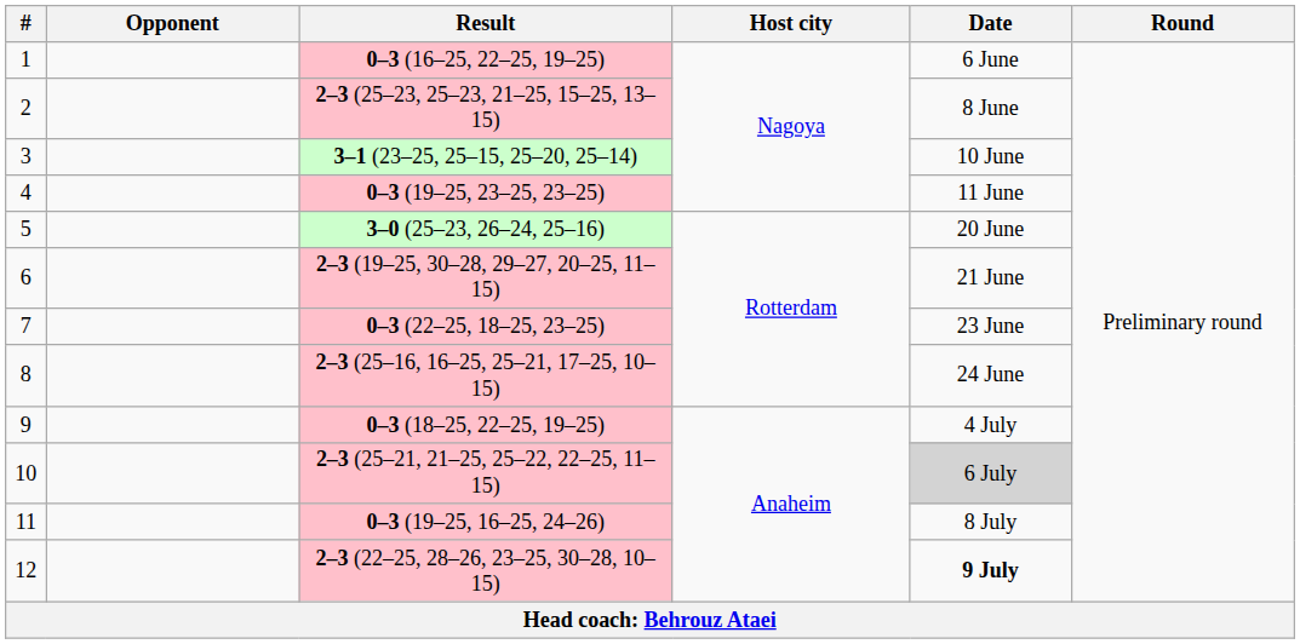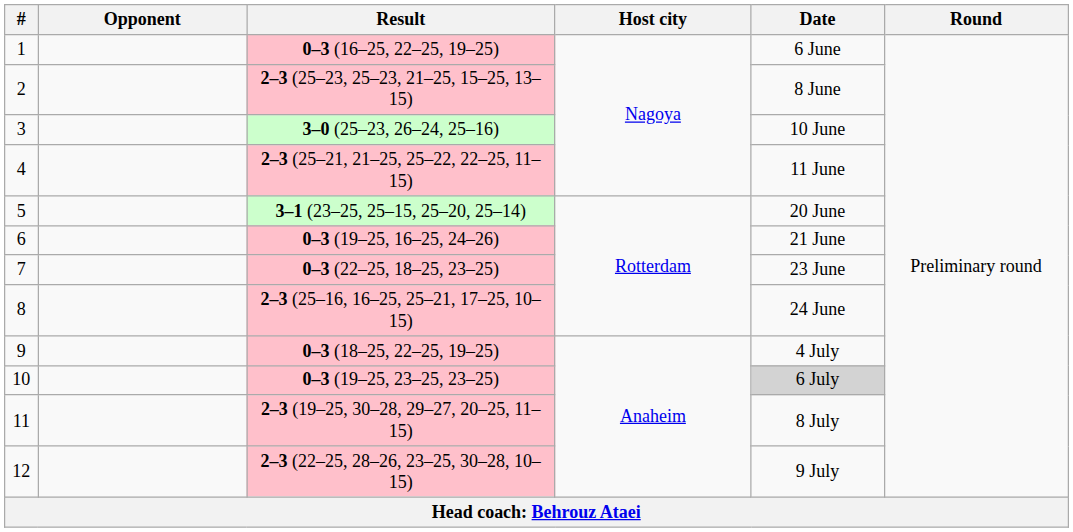 <table class="wikitable" style="text-align: center;font-size:90%;">
 <tr>
 <th width=20>#</th>
 <th width=160>Opponent</th>
 <th width=240>Result</th>
 <th width=150>Host city</th>
 <th width=100>Date</th>
 <th width=140>Round</th>
 </tr>
 <tr>
 <td>1</td>
 <td align=left></td>
 <td bgcolor=pink><strong>0–3</strong> (16–25, 22–25, 19–25)</td>
 <td rowspan=4> <a href='#'>Nagoya</a></td>
 <td>6 June</td>
 <td rowspan=12>Preliminary round</td>
 </tr>
 <tr>
 <td>2</td>
 <td align=left></td>
 <td bgcolor=pink><strong>2–3</strong> (25–23, 25–23, 21–25, 15–25, 13–15)</td>
 <td>8 June</td>
 </tr>
 <tr>
 <td>3</td>
 <td align=left></td>
-<td bgcolor=ccffcc><strong>3–1</strong> (23–25, 25–15, 25–20, 25–14)</td>
+<td bgcolor=ccffcc><strong>3–0</strong> (25–23, 26–24, 25–16)</td>
 <td>10 June</td>
 </tr>
 <tr>
 <td>4</td>
 <td align=left></td>
-<td bgcolor=pink><strong>0–3</strong> (19–25, 23–25, 23–25)</td>
+<td bgcolor=pink><strong>2–3</strong> (25–21, 21–25, 25–22, 22–25, 11–15)</td>
 <td>11 June</td>
 </tr>
 <tr>
 <td>5</td>
 <td align=left></td>
-<td bgcolor=ccffcc><strong>3–0</strong> (25–23, 26–24, 25–16)</td>
+<td bgcolor=ccffcc><strong>3–1</strong> (23–25, 25–15, 25–20, 25–14)</td>
 <td rowspan=4> <a href='#'>Rotterdam</a></td>
 <td>20 June</td>
 </tr>
 <tr>
 <td>6</td>
 <td align=left></td>
-<td bgcolor=pink><strong>2–3</strong> (19–25, 30–28, 29–27, 20–25, 11–15)</td>
+<td bgcolor=pink><strong>0–3</strong> (19–25, 16–25, 24–26)</td>
 <td>21 June</td>
 </tr>
 <tr>
 <td>7</td>
 <td align=left></td>
 <td bgcolor=pink><strong>0–3</strong> (22–25, 18–25, 23–25)</td>
 <td>23 June</td>
 </tr>
 <tr>
 <td>8</td>
 <td align=left></td>
 <td bgcolor=pink><strong>2–3</strong> (25–16, 16–25, 25–21, 17–25, 10–15)</td>
 <td>24 June</td>
 </tr>
 <tr>
 <td>9</td>
 <td align=left></td>
 <td bgcolor=pink><strong>0–3</strong> (18–25, 22–25, 19–25)</td>
 <td rowspan=4> <a href='#'>Anaheim</a></td>
 <td>4 July</td>
 </tr>
 <tr>
 <td>10</td>
 <td align=left></td>
-<td bgcolor=pink><strong>2–3</strong> (25–21, 21–25, 25–22, 22–25, 11–15)</td>
+<td bgcolor=pink><strong>0–3</strong> (19–25, 23–25, 23–25)</td>
 <td style="background: lightgrey;">6 July</td>
 </tr>
 <tr>
 <td>11</td>
 <td align=left></td>
-<td bgcolor=pink><strong>0–3</strong> (19–25, 16–25, 24–26)</td>
+<td bgcolor=pink><strong>2–3</strong> (19–25, 30–28, 29–27, 20–25, 11–15)</td>
 <td>8 July</td>
 </tr>
 <tr>
 <td>12</td>
 <td align=left></td>
 <td bgcolor=pink><strong>2–3</strong> (22–25, 28–26, 23–25, 30–28, 10–15)</td>
-<td><strong>9 July</strong></td>
+<td>9 July</td>
 </tr>
 <tr>
 <th colspan=6>Head coach:  <a href='#'>Behrouz Ataei</a></th>
 </tr>
 </table>
